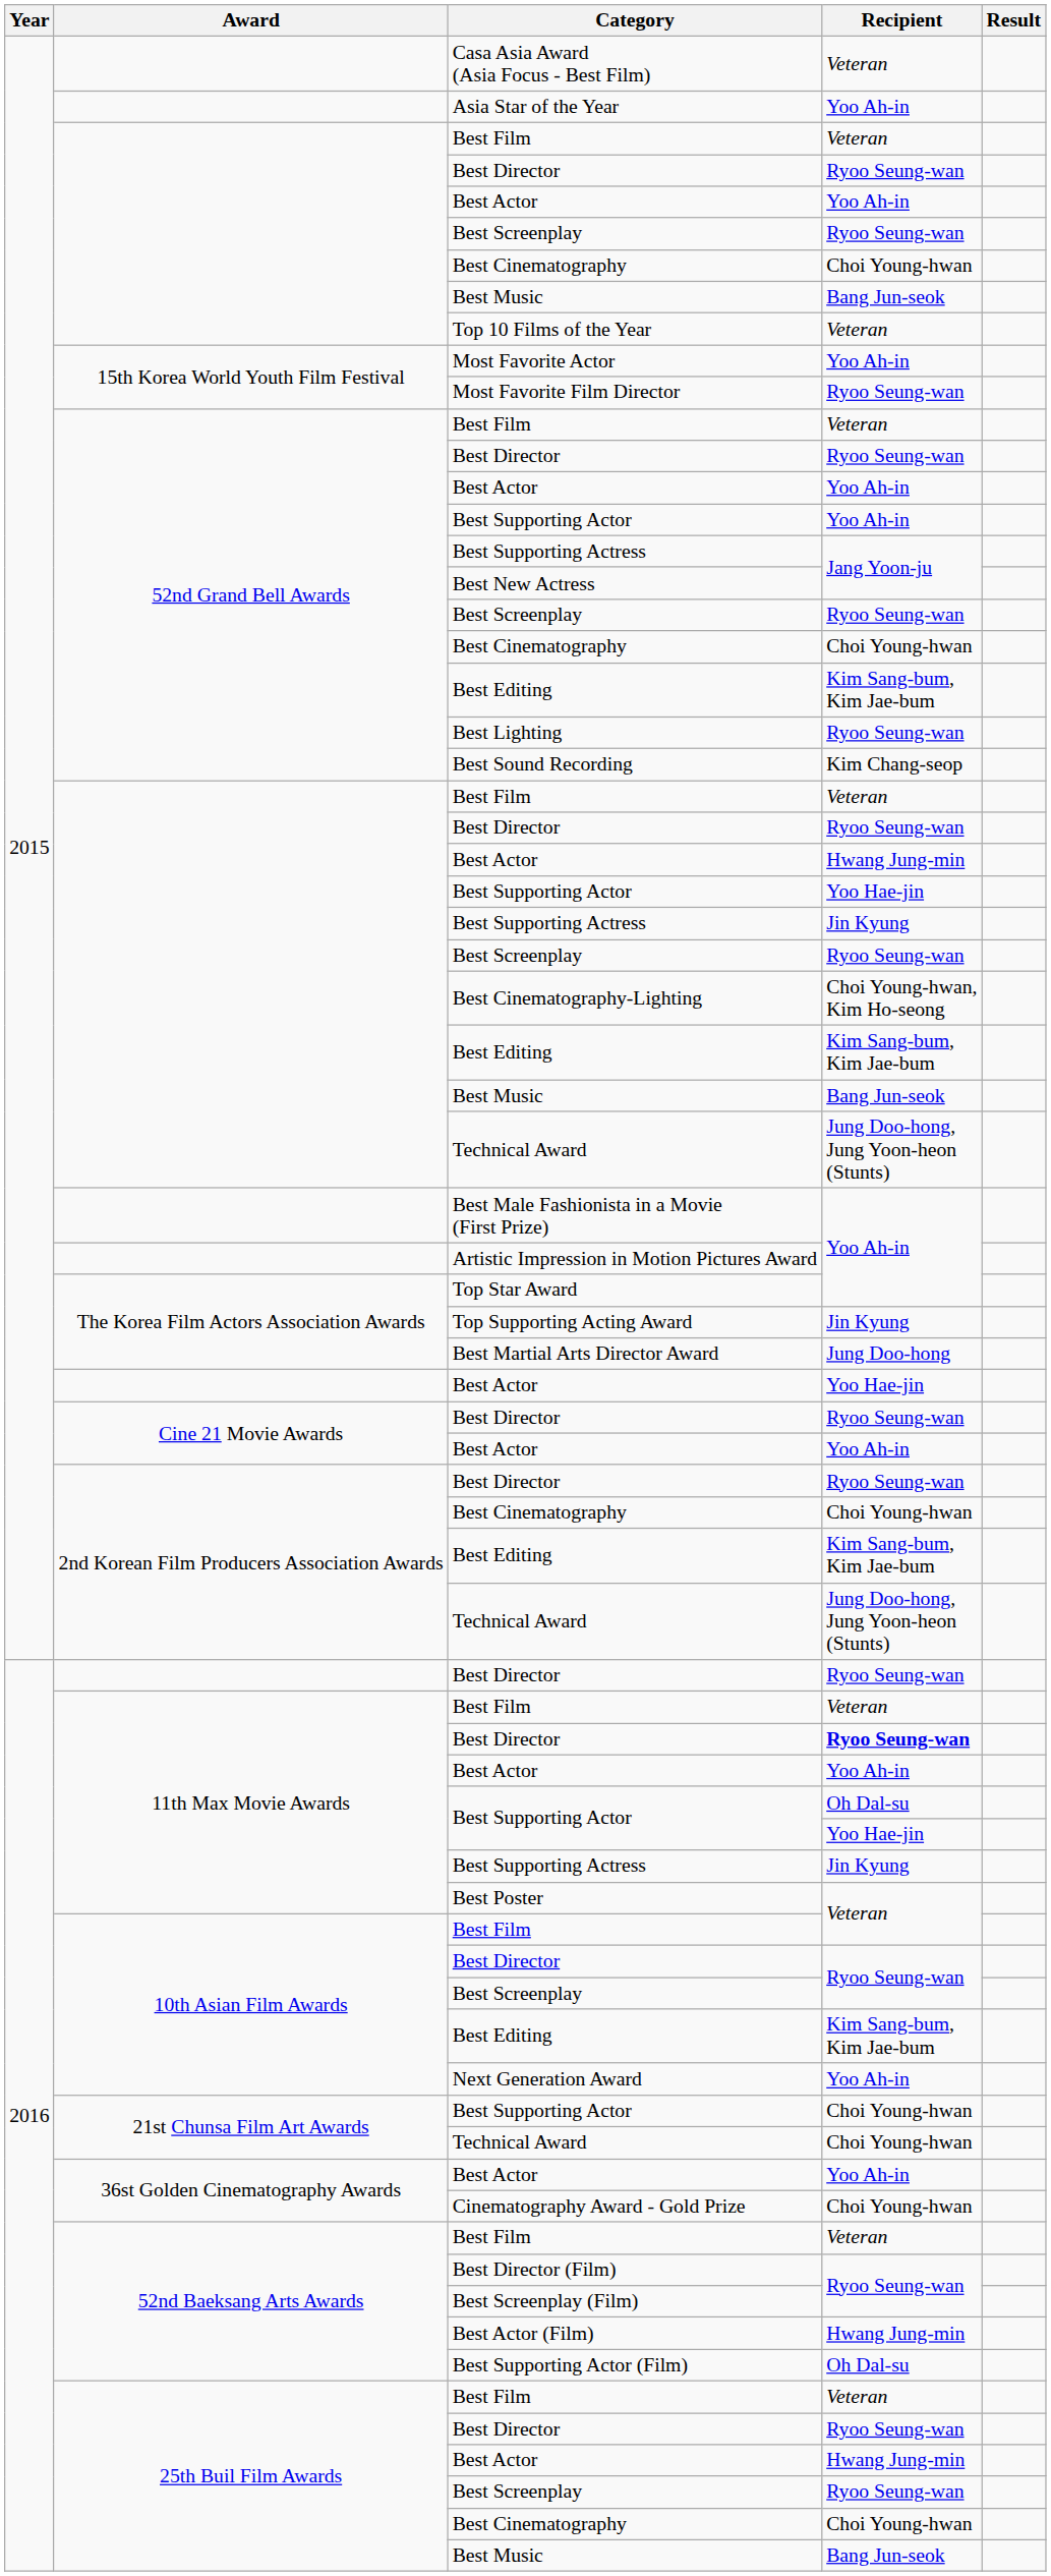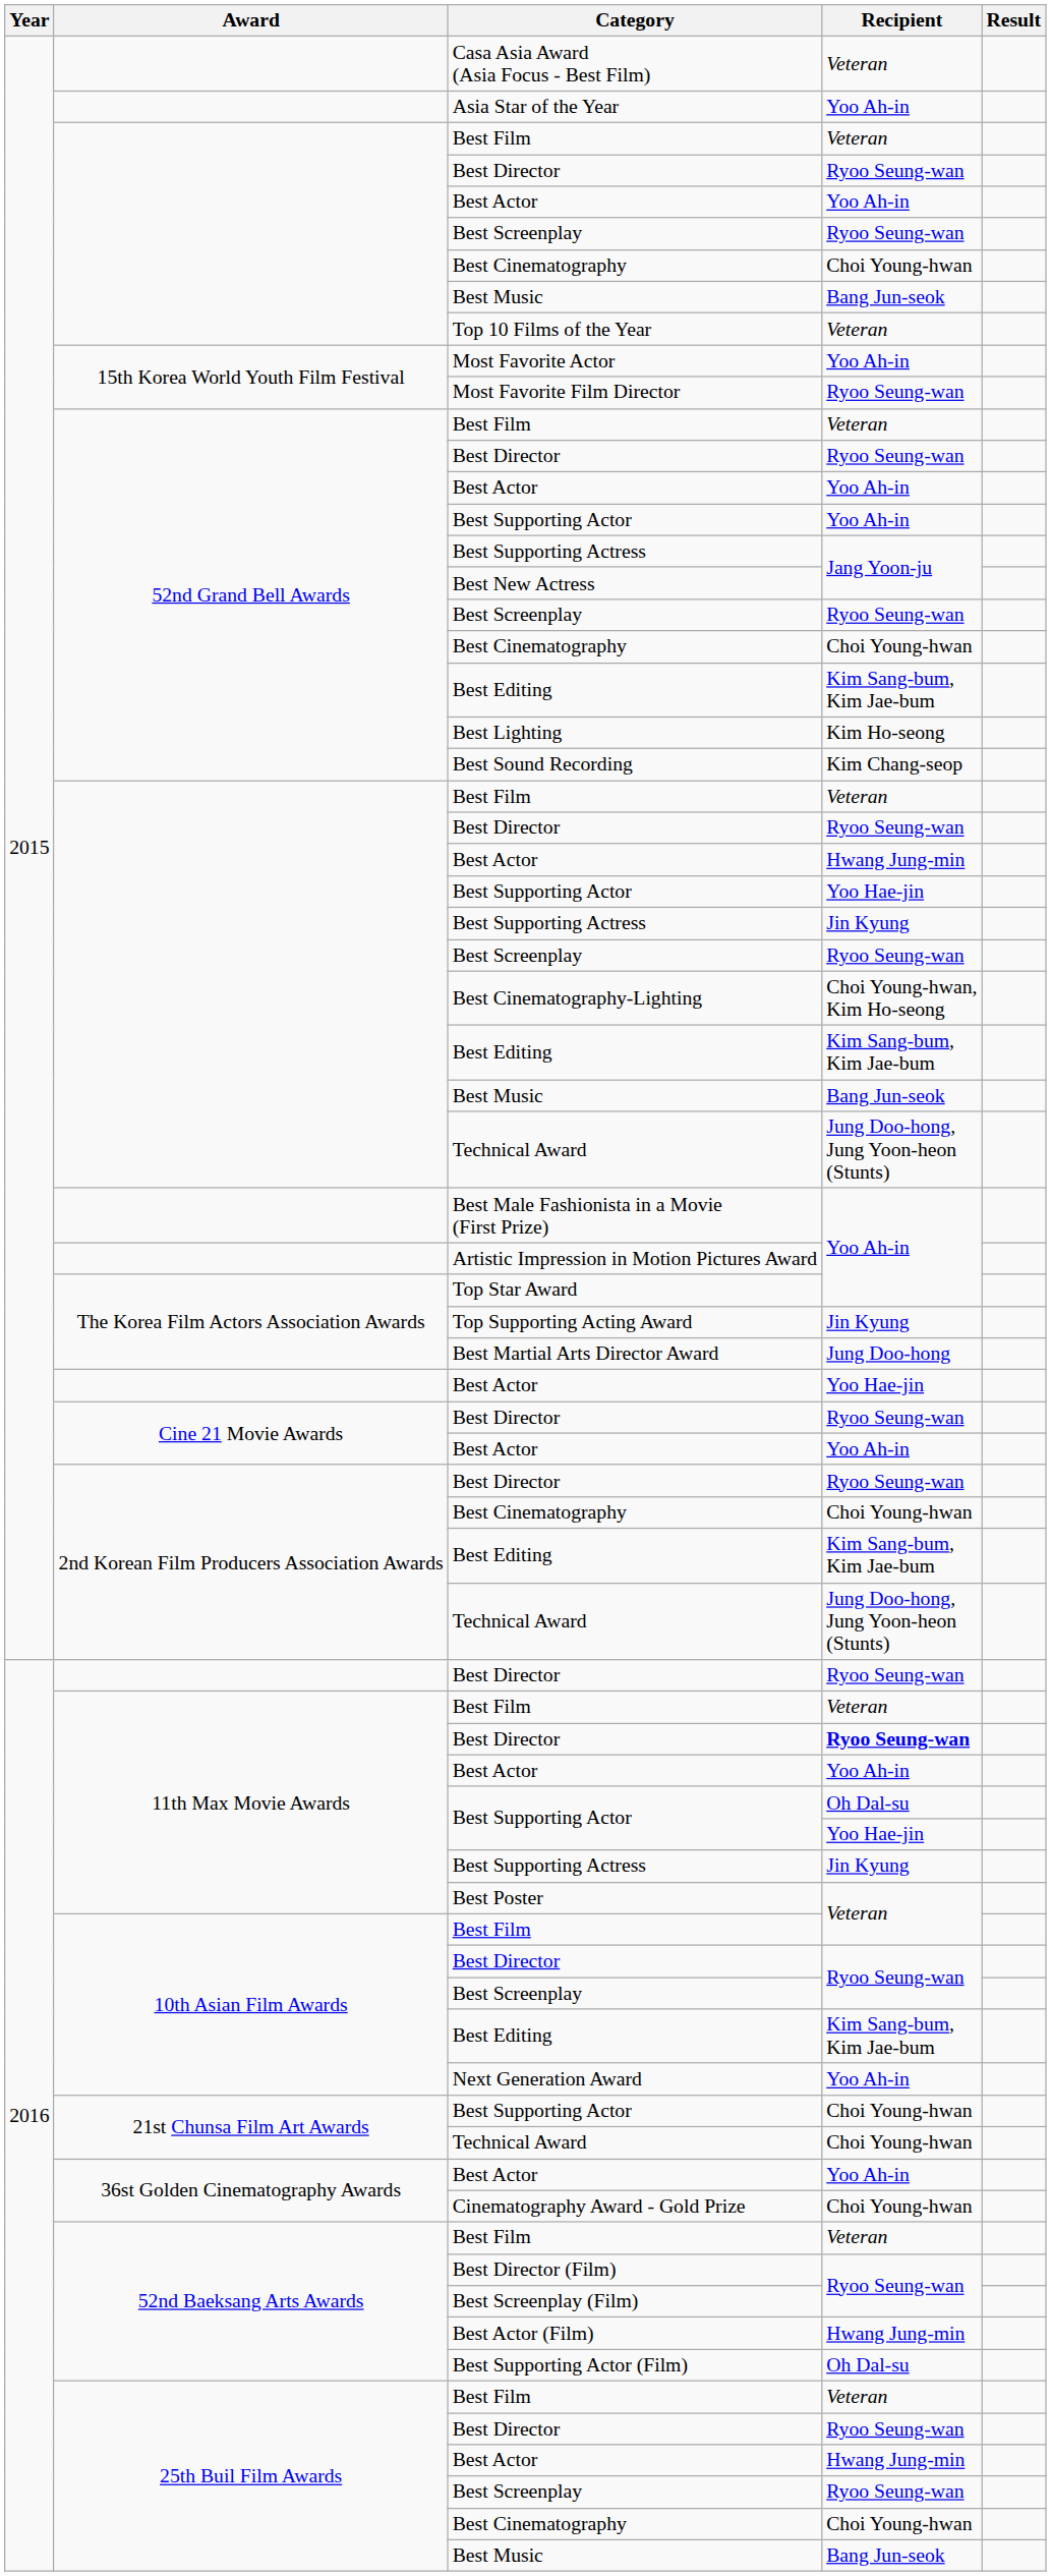 <table class="wikitable sortable">
 <tr>
 <th>Year</th>
 <th>Award</th>
 <th>Category</th>
 <th>Recipient</th>
 <th>Result</th>
 </tr>
 <tr>
 <td rowspan="44">2015</td>
 <td></td>
 <td>Casa Asia Award <br> (Asia Focus - Best Film)</td>
 <td><em>Veteran</em></td>
 <td></td>
 </tr>
 <tr>
 <td></td>
 <td>Asia Star of the Year</td>
 <td><a href='#'>Yoo Ah-in</a></td>
 <td></td>
 </tr>
 <tr>
 <td rowspan="7"></td>
 <td>Best Film</td>
 <td><em>Veteran</em></td>
 <td></td>
 </tr>
 <tr>
 <td>Best Director</td>
 <td><a href='#'>Ryoo Seung-wan</a></td>
 <td></td>
 </tr>
 <tr>
 <td>Best Actor</td>
 <td><a href='#'>Yoo Ah-in</a></td>
 <td></td>
 </tr>
 <tr>
 <td>Best Screenplay</td>
 <td><a href='#'>Ryoo Seung-wan</a></td>
 <td></td>
 </tr>
 <tr>
 <td>Best Cinematography</td>
 <td>Choi Young-hwan</td>
 <td></td>
 </tr>
 <tr>
 <td>Best Music</td>
 <td><a href='#'>Bang Jun-seok</a></td>
 <td></td>
 </tr>
 <tr>
 <td>Top 10 Films of the Year</td>
 <td><em>Veteran</em></td>
 <td></td>
 </tr>
 <tr>
 <td rowspan="2" style="text-align:center;">15th Korea World Youth Film Festival</td>
 <td>Most Favorite Actor</td>
 <td><a href='#'>Yoo Ah-in</a></td>
 <td></td>
 </tr>
 <tr>
 <td>Most Favorite Film Director</td>
 <td><a href='#'>Ryoo Seung-wan</a></td>
 <td></td>
 </tr>
 <tr>
 <td rowspan="11" style="text-align:center;"><a href='#'>52nd Grand Bell Awards</a></td>
 <td>Best Film</td>
 <td><em>Veteran</em></td>
 <td></td>
 </tr>
 <tr>
 <td>Best Director</td>
 <td><a href='#'>Ryoo Seung-wan</a></td>
 <td></td>
 </tr>
 <tr>
 <td>Best Actor</td>
 <td><a href='#'>Yoo Ah-in</a></td>
 <td></td>
 </tr>
 <tr>
 <td>Best Supporting Actor</td>
 <td><a href='#'>Yoo Ah-in</a></td>
 <td></td>
 </tr>
 <tr>
 <td>Best Supporting Actress</td>
 <td rowspan=2><a href='#'>Jang Yoon-ju</a></td>
 <td></td>
 </tr>
 <tr>
 <td>Best New Actress</td>
 <td></td>
 </tr>
 <tr>
 <td>Best Screenplay</td>
 <td><a href='#'>Ryoo Seung-wan</a></td>
 <td></td>
 </tr>
 <tr>
 <td>Best Cinematography</td>
 <td>Choi Young-hwan</td>
 <td></td>
 </tr>
 <tr>
 <td>Best Editing</td>
 <td><a href='#'>Kim Sang-bum</a>, <br> Kim Jae-bum</td>
 <td></td>
 </tr>
 <tr>
 <td>Best Lighting</td>
-<td><a href='#'>Ryoo Seung-wan</a></td>
+<td>Kim Ho-seong</td>
 <td></td>
 </tr>
 <tr>
 <td>Best Sound Recording</td>
 <td>Kim Chang-seop</td>
 <td></td>
 </tr>
 <tr>
 <td rowspan="10"></td>
 <td>Best Film</td>
 <td><em>Veteran</em></td>
 <td></td>
 </tr>
 <tr>
 <td>Best Director</td>
 <td><a href='#'>Ryoo Seung-wan</a></td>
 <td></td>
 </tr>
 <tr>
 <td>Best Actor</td>
 <td><a href='#'>Hwang Jung-min</a></td>
 <td></td>
 </tr>
 <tr>
 <td>Best Supporting Actor</td>
 <td><a href='#'>Yoo Hae-jin</a></td>
 <td></td>
 </tr>
 <tr>
 <td>Best Supporting Actress</td>
 <td><a href='#'>Jin Kyung</a></td>
 <td></td>
 </tr>
 <tr>
 <td>Best Screenplay</td>
 <td><a href='#'>Ryoo Seung-wan</a></td>
 <td></td>
 </tr>
 <tr>
 <td>Best Cinematography-Lighting</td>
 <td>Choi Young-hwan, <br>Kim Ho-seong</td>
 <td></td>
 </tr>
 <tr>
 <td>Best Editing</td>
 <td><a href='#'>Kim Sang-bum</a>, <br> Kim Jae-bum</td>
 <td></td>
 </tr>
 <tr>
 <td>Best Music</td>
 <td><a href='#'>Bang Jun-seok</a></td>
 <td></td>
 </tr>
 <tr>
 <td>Technical Award</td>
 <td><a href='#'>Jung Doo-hong</a>, <br> Jung Yoon-heon <br> (Stunts)</td>
 <td></td>
 </tr>
 <tr>
 <td></td>
 <td>Best Male Fashionista in a Movie <br> (First Prize)</td>
 <td rowspan="3"><a href='#'>Yoo Ah-in</a></td>
 <td></td>
 </tr>
 <tr>
 <td></td>
 <td>Artistic Impression in Motion Pictures Award</td>
 <td></td>
 </tr>
 <tr>
 <td rowspan="3" style="text-align:center;">The Korea Film Actors Association Awards</td>
 <td>Top Star Award</td>
 <td></td>
 </tr>
 <tr>
 <td>Top Supporting Acting Award</td>
 <td><a href='#'>Jin Kyung</a></td>
 <td></td>
 </tr>
 <tr>
 <td>Best Martial Arts Director Award</td>
 <td><a href='#'>Jung Doo-hong</a></td>
 <td></td>
 </tr>
 <tr>
 <td></td>
 <td>Best Actor</td>
 <td><a href='#'>Yoo Hae-jin</a></td>
 <td></td>
 </tr>
 <tr>
 <td rowspan="2" style="text-align:center;"><a href='#'>Cine 21</a> Movie Awards</td>
 <td>Best Director</td>
 <td><a href='#'>Ryoo Seung-wan</a></td>
 <td></td>
 </tr>
 <tr>
 <td>Best Actor</td>
 <td><a href='#'>Yoo Ah-in</a></td>
 <td></td>
 </tr>
 <tr>
 <td rowspan="4" style="text-align:center;">2nd Korean Film Producers Association Awards</td>
 <td>Best Director</td>
 <td><a href='#'>Ryoo Seung-wan</a></td>
 <td></td>
 </tr>
 <tr>
 <td>Best Cinematography</td>
 <td>Choi Young-hwan</td>
 <td></td>
 </tr>
 <tr>
 <td>Best Editing</td>
 <td><a href='#'>Kim Sang-bum</a>, <br> Kim Jae-bum</td>
 <td></td>
 </tr>
 <tr>
 <td>Technical Award</td>
 <td><a href='#'>Jung Doo-hong</a>, <br> Jung Yoon-heon <br> (Stunts)</td>
 <td></td>
 </tr>
 <tr>
 <td rowspan="28">2016</td>
 <td></td>
 <td>Best Director</td>
 <td><a href='#'>Ryoo Seung-wan</a></td>
 <td></td>
 </tr>
 <tr>
 <td rowspan="7" style="text-align:center;">11th Max Movie Awards</td>
 <td>Best Film</td>
 <td><em>Veteran</em></td>
 <td></td>
 </tr>
 <tr>
 <td>Best Director</td>
 <td><strong><a href='#'>Ryoo Seung-wan</a></strong></td>
 <td></td>
 </tr>
 <tr>
 <td>Best Actor</td>
 <td><a href='#'>Yoo Ah-in</a></td>
 <td></td>
 </tr>
 <tr>
 <td rowspan="2">Best Supporting Actor</td>
 <td><a href='#'>Oh Dal-su</a></td>
 <td></td>
 </tr>
 <tr>
 <td><a href='#'>Yoo Hae-jin</a></td>
 <td></td>
 </tr>
 <tr>
 <td>Best Supporting Actress</td>
 <td><a href='#'>Jin Kyung</a></td>
 <td></td>
 </tr>
 <tr>
 <td>Best Poster</td>
 <td rowspan="2"><em>Veteran</em></td>
 <td></td>
 </tr>
 <tr>
 <td rowspan="5" style="text-align:center;"><a href='#'>10th Asian Film Awards</a></td>
 <td><a href='#'>Best Film</a></td>
 <td></td>
 </tr>
 <tr>
 <td><a href='#'>Best Director</a></td>
 <td rowspan=2><a href='#'>Ryoo Seung-wan</a></td>
 <td></td>
 </tr>
 <tr>
 <td>Best Screenplay</td>
 <td></td>
 </tr>
 <tr>
 <td>Best Editing</td>
 <td><a href='#'>Kim Sang-bum</a>, <br> Kim Jae-bum</td>
 <td></td>
 </tr>
 <tr>
 <td>Next Generation Award</td>
 <td><a href='#'>Yoo Ah-in</a></td>
 <td></td>
 </tr>
 <tr>
 <td rowspan="2" style="text-align:center;">21st <a href='#'>Chunsa Film Art Awards</a></td>
 <td>Best Supporting Actor</td>
 <td>Choi Young-hwan</td>
 <td></td>
 </tr>
 <tr>
 <td>Technical Award</td>
 <td>Choi Young-hwan</td>
 <td></td>
 </tr>
 <tr>
 <td rowspan="2" style="text-align:center;">36st Golden Cinematography Awards</td>
 <td>Best Actor</td>
 <td><a href='#'>Yoo Ah-in</a></td>
 <td></td>
 </tr>
 <tr>
 <td>Cinematography Award - Gold Prize</td>
 <td>Choi Young-hwan</td>
 <td></td>
 </tr>
 <tr>
 <td rowspan=5 style="text-align:center;"><a href='#'>52nd Baeksang Arts Awards</a></td>
 <td>Best Film</td>
 <td><em>Veteran</em></td>
 <td></td>
 </tr>
 <tr>
 <td>Best Director (Film)</td>
 <td rowspan=2><a href='#'>Ryoo Seung-wan</a></td>
 <td></td>
 </tr>
 <tr>
 <td>Best Screenplay (Film)</td>
 <td></td>
 </tr>
 <tr>
 <td>Best Actor (Film)</td>
 <td><a href='#'>Hwang Jung-min</a></td>
 <td></td>
 </tr>
 <tr>
 <td>Best Supporting Actor (Film)</td>
 <td><a href='#'>Oh Dal-su</a></td>
 <td></td>
 </tr>
 <tr>
 <td rowspan="6" style="text-align:center;"><a href='#'>25th Buil Film Awards</a></td>
 <td>Best Film</td>
 <td><em>Veteran</em></td>
 <td></td>
 </tr>
 <tr>
 <td>Best Director</td>
 <td><a href='#'>Ryoo Seung-wan</a></td>
 <td></td>
 </tr>
 <tr>
 <td>Best Actor</td>
 <td><a href='#'>Hwang Jung-min</a></td>
 <td></td>
 </tr>
 <tr>
 <td>Best Screenplay</td>
 <td><a href='#'>Ryoo Seung-wan</a></td>
 <td></td>
 </tr>
 <tr>
 <td>Best Cinematography</td>
 <td>Choi Young-hwan</td>
 <td></td>
 </tr>
 <tr>
 <td>Best Music</td>
 <td><a href='#'>Bang Jun-seok</a></td>
 <td></td>
 </tr>
 </table>
